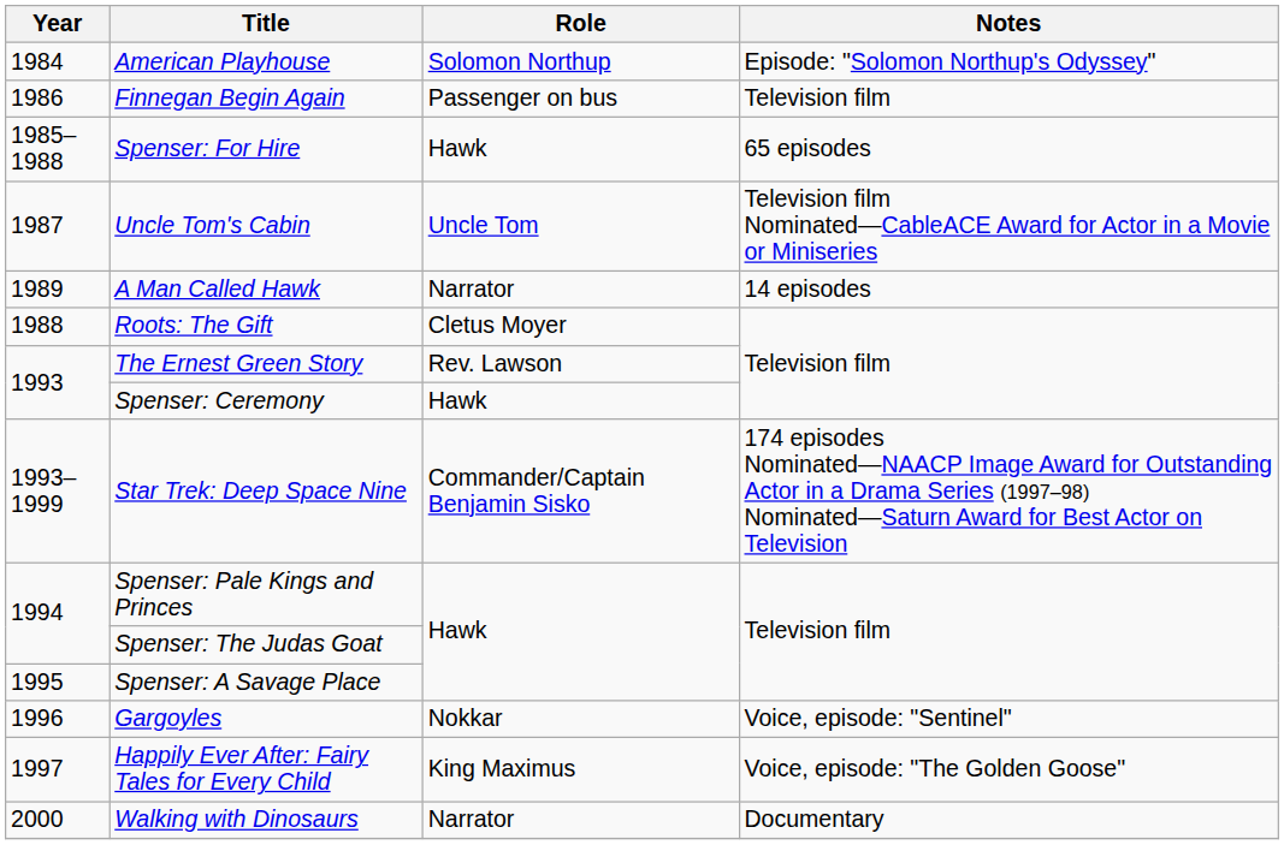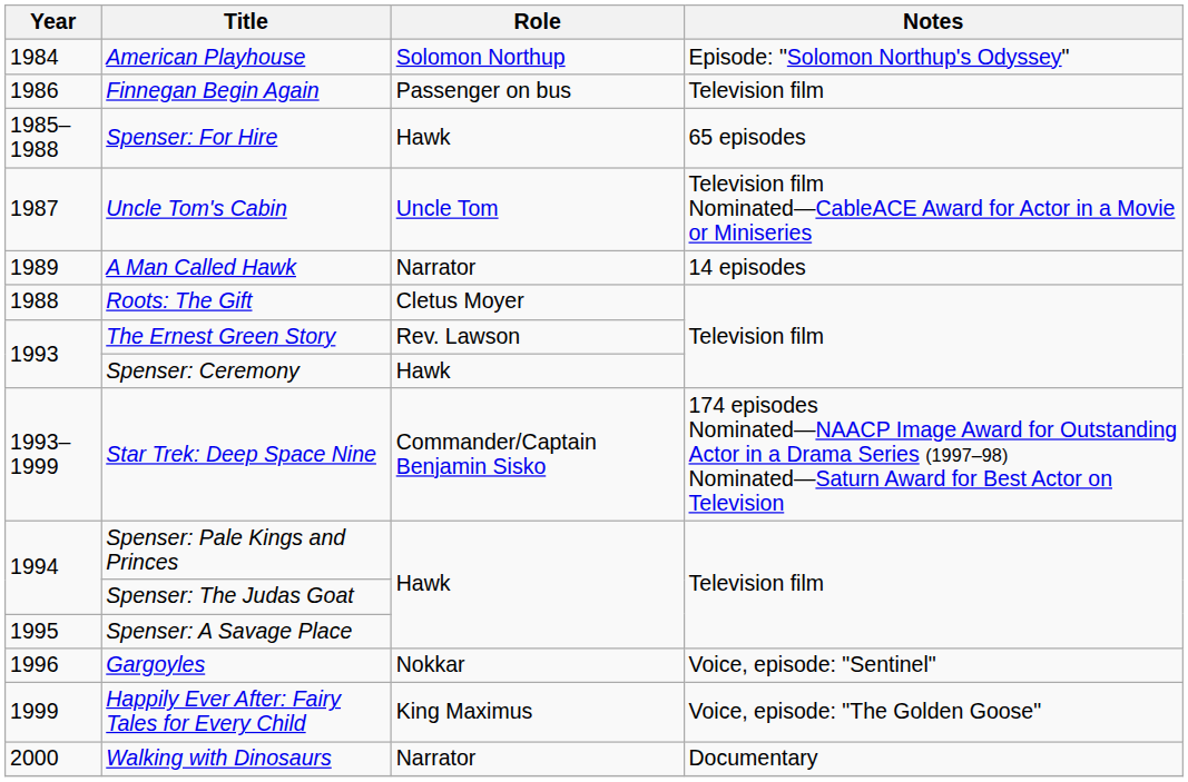 <table class="wikitable sortable">
 <tr>
 <th>Year</th>
 <th>Title</th>
 <th>Role</th>
 <th>Notes</th>
 </tr>
 <tr>
 <td>1984</td>
 <td><em><a href='#'>American Playhouse</a></em></td>
 <td><a href='#'>Solomon Northup</a></td>
 <td>Episode: "<a href='#'>Solomon Northup's Odyssey</a>"</td>
 </tr>
 <tr>
 <td>1986</td>
 <td><em><a href='#'>Finnegan Begin Again</a></em></td>
 <td>Passenger on bus</td>
 <td>Television film</td>
 </tr>
 <tr>
 <td>1985–1988</td>
 <td><em><a href='#'>Spenser: For Hire</a></em></td>
 <td>Hawk</td>
 <td>65 episodes</td>
 </tr>
 <tr>
 <td>1987</td>
 <td><em><a href='#'>Uncle Tom's Cabin</a></em></td>
 <td><a href='#'>Uncle Tom</a></td>
 <td>Television film<br>Nominated—<a href='#'>CableACE Award for Actor in a Movie or Miniseries</a></td>
 </tr>
 <tr>
 <td>1989</td>
 <td><em><a href='#'>A Man Called Hawk</a></em></td>
 <td>Narrator</td>
 <td>14 episodes</td>
 </tr>
 <tr>
 <td>1988</td>
 <td><em><a href='#'>Roots: The Gift</a></em></td>
 <td>Cletus Moyer</td>
 <td rowspan="3">Television film</td>
 </tr>
 <tr>
 <td rowspan="2">1993</td>
 <td><em><a href='#'>The Ernest Green Story</a></em></td>
 <td>Rev. Lawson</td>
 </tr>
 <tr>
 <td><em>Spenser: Ceremony</em></td>
 <td>Hawk</td>
 </tr>
 <tr>
 <td>1993–1999</td>
 <td><em><a href='#'>Star Trek: Deep Space Nine</a></em></td>
 <td>Commander/Captain <a href='#'>Benjamin Sisko</a></td>
 <td>174 episodes<br>Nominated—<a href='#'>NAACP Image Award for Outstanding Actor in a Drama Series</a> <small>(1997–98)</small><br>Nominated—<a href='#'>Saturn Award for Best Actor on Television</a></td>
 </tr>
 <tr>
 <td rowspan="2">1994</td>
 <td><em>Spenser: Pale Kings and Princes</em></td>
 <td rowspan="3">Hawk</td>
 <td rowspan="3">Television film</td>
 </tr>
 <tr>
 <td><em>Spenser: The Judas Goat</em></td>
 </tr>
 <tr>
 <td>1995</td>
 <td><em>Spenser: A Savage Place</em></td>
 </tr>
 <tr>
 <td>1996</td>
 <td><em><a href='#'>Gargoyles</a></em></td>
 <td>Nokkar</td>
 <td>Voice, episode: "Sentinel"</td>
 </tr>
 <tr>
-<td>1997</td>
+<td>1999</td>
 <td><em><a href='#'>Happily Ever After: Fairy Tales for Every Child</a></em></td>
 <td>King Maximus</td>
 <td>Voice, episode: "The Golden Goose"</td>
 </tr>
 <tr>
 <td>2000</td>
 <td><em><a href='#'>Walking with Dinosaurs</a></em></td>
 <td>Narrator</td>
 <td>Documentary</td>
 </tr>
 <tr>
 </tr>
 </table>
